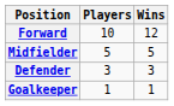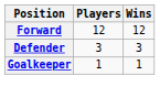 <table class="wikitable sortable plainrowheaders" style=text-align:center>
 <tr>
 <th scope=col>Position</th>
 <th scope=col>Players</th>
 <th scope=col>Wins</th>
 </tr>
 <tr>
 <th scope=row><a href='#'>Forward</a></th>
-<td>10</td>
 <td>12</td>
-</tr>
-<tr>
-<th scope=row><a href='#'>Midfielder</a></th>
-<td>5</td>
-<td>5</td>
+<td>12</td>
 </tr>
 <tr>
 <th scope=row><a href='#'>Defender</a></th>
 <td>3</td>
 <td>3</td>
 </tr>
 <tr>
 <th scope=row><a href='#'>Goalkeeper</a></th>
 <td>1</td>
 <td>1</td>
 </tr>
 </table>
